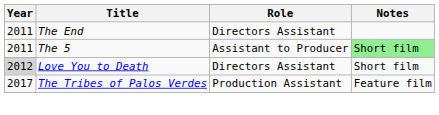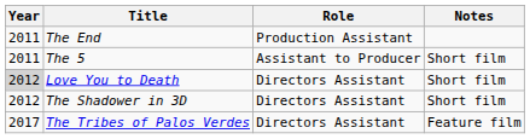 <table class="wikitable sortable">
 <tr>
 <th>Year</th>
 <th>Title</th>
 <th>Role</th>
 <th>Notes</th>
 </tr>
 <tr>
 <td>2011</td>
 <td><em>The End</em></td>
-<td>Directors Assistant</td>
+<td>Production Assistant</td>
 <td></td>
 </tr>
 <tr>
 <td>2011</td>
 <td><em>The 5</em></td>
 <td>Assistant to Producer</td>
-<td style="background: lightgreen;">Short film</td>
+<td>Short film</td>
 </tr>
 <tr>
 <td style="background: lightgrey;">2012</td>
 <td><em><a href='#'>Love You to Death</a></em></td>
 <td>Directors Assistant</td>
 <td>Short film</td>
 </tr>
 <tr>
+<td>2012</td>
+<td><em>The Shadower in 3D</em></td>
+<td>Directors Assistant</td>
+<td>Short film</td>
+</tr>
+<tr>
 <td>2017</td>
 <td><em><a href='#'>The Tribes of Palos Verdes</a></em></td>
-<td>Production Assistant</td>
+<td>Directors Assistant</td>
 <td>Feature film</td>
 </tr>
 </table>
